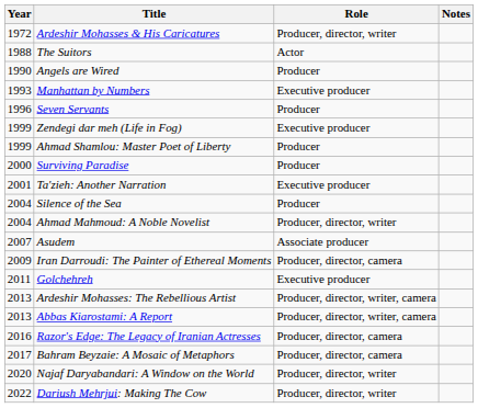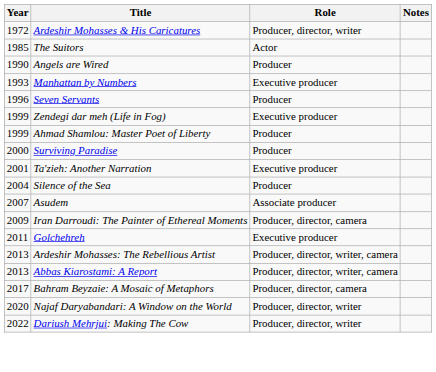 <table class="wikitable sortable">
 <tr>
 <th>Year</th>
 <th>Title</th>
 <th>Role</th>
 <th class="unsortable">Notes</th>
 </tr>
 <tr>
 <td>1972</td>
 <td><em><a href='#'>Ardeshir Mohasses & His Caricatures</a></em></td>
 <td>Producer, director, writer</td>
 <td></td>
 </tr>
 <tr>
-<td>1988</td>
+<td>1985</td>
 <td><em>The Suitors</em></td>
 <td>Actor</td>
 <td></td>
 </tr>
 <tr>
 <td>1990</td>
 <td><em>Angels are Wired</em></td>
 <td>Producer</td>
 <td></td>
 </tr>
 <tr>
 <td>1993</td>
 <td><em><a href='#'>Manhattan by Numbers</a></em></td>
 <td>Executive producer</td>
 <td></td>
 </tr>
 <tr>
 <td>1996</td>
 <td><em><a href='#'>Seven Servants</a></em></td>
 <td>Producer</td>
 <td></td>
 </tr>
 <tr>
 <td>1999</td>
 <td><em>Zendegi dar meh (Life in Fog)</em></td>
 <td>Executive producer</td>
 <td></td>
 </tr>
 <tr>
 <td>1999</td>
 <td><em>Ahmad Shamlou: Master Poet of Liberty</em></td>
 <td>Producer</td>
 <td></td>
 </tr>
 <tr>
 <td>2000</td>
 <td><em><a href='#'>Surviving Paradise</a></em></td>
 <td>Producer</td>
 <td></td>
 </tr>
 <tr>
 <td>2001</td>
 <td><em>Ta'zieh: Another Narration</em></td>
 <td>Executive producer</td>
 <td></td>
 </tr>
 <tr>
 <td>2004</td>
 <td><em>Silence of the Sea</em></td>
 <td>Producer</td>
 <td></td>
 </tr>
 <tr>
-<td>2004</td>
-<td><em>Ahmad Mahmoud: A Noble Novelist</em></td>
-<td>Producer, director, writer</td>
-<td></td>
-</tr>
-<tr>
 <td>2007</td>
 <td><em>Asudem</em></td>
 <td>Associate producer</td>
 <td></td>
 </tr>
 <tr>
 <td>2009</td>
 <td><em>Iran Darroudi: The Painter of Ethereal Moments</em></td>
 <td>Producer, director, camera</td>
 <td></td>
 </tr>
 <tr>
 <td>2011</td>
 <td><em><a href='#'>Golchehreh</a></em></td>
 <td>Executive producer</td>
 <td></td>
 </tr>
 <tr>
 <td>2013</td>
 <td><em>Ardeshir Mohasses: The Rebellious Artist</em></td>
 <td>Producer, director, writer, camera</td>
 <td></td>
 </tr>
 <tr>
 <td>2013</td>
 <td><em><a href='#'>Abbas Kiarostami: A Report</a></em></td>
 <td>Producer, director, writer, camera</td>
 <td></td>
 </tr>
 <tr>
-<td>2016</td>
-<td><em><a href='#'>Razor's Edge: The Legacy of Iranian Actresses</a></em></td>
-<td>Producer, director, camera</td>
-<td></td>
-</tr>
-<tr>
 <td>2017</td>
 <td><em>Bahram Beyzaie: A Mosaic of Metaphors</em></td>
 <td>Producer, director, camera</td>
 <td></td>
 </tr>
 <tr>
 <td>2020</td>
 <td><em>Najaf Daryabandari: A Window on the World</em></td>
 <td>Producer, director, writer</td>
 </tr>
 <tr>
 <td>2022</td>
 <td><em><a href='#'>Dariush Mehrjui</a>: Making The Cow</em></td>
 <td>Producer, director, writer</td>
 <td></td>
 </tr>
 </table>
